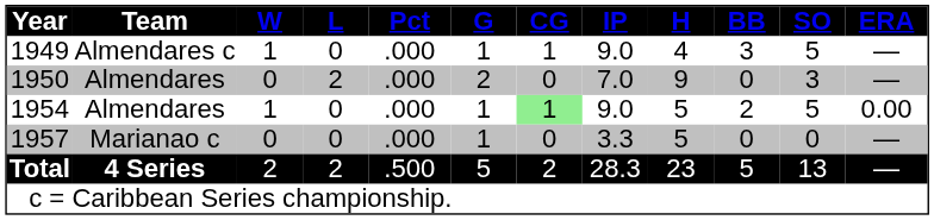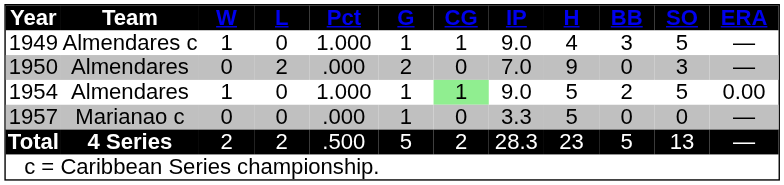 <table cellspacing="0" cellpadding="0" align="center" style="border: 1px black solid;">
 <tr style="background-color:black; color:white; text-align:center;">
 <td width="40"><strong>Year</strong></td>
 <td width="100"><strong>Team</strong></td>
 <td width="40"><strong><span><a href='#'>W</a></span></strong></td>
 <td width="40"><strong><span><a href='#'>L</a></span></strong></td>
 <td width="50"><strong><span><a href='#'>Pct</a></span></strong></td>
 <td width="40"><strong><span><a href='#'>G</a></span></strong></td>
 <td width="40"><strong><span><a href='#'>CG</a></span></strong></td>
 <td width="40"><strong><span><a href='#'>IP</a></span></strong></td>
 <td width="40"><strong><span><a href='#'>H</a></span></strong></td>
 <td width="40"><strong><span><a href='#'>BB</a></span></strong></td>
 <td width="40"><strong><span><a href='#'>SO</a></span></strong></td>
 <td width="50"><strong><span><a href='#'>ERA</a></span></strong></td>
 </tr>
 <tr style="text-align:center;">
 <td>1949</td>
 <td>Almendares <span>c</span></td>
 <td>1</td>
 <td>0</td>
-<td>.000</td>
+<td>1.000</td>
 <td>1</td>
 <td>1</td>
 <td>9.0</td>
 <td>4</td>
 <td>3</td>
 <td>5</td>
 <td>—</td>
 </tr>
 <tr style="background-color:silver; text-align:center;">
 <td>1950</td>
 <td>Almendares</td>
 <td>0</td>
 <td>2</td>
 <td>.000</td>
 <td>2</td>
 <td>0</td>
 <td>7.0</td>
 <td>9</td>
 <td>0</td>
 <td>3</td>
 <td>—</td>
 </tr>
 <tr style="text-align:center;">
 <td>1954</td>
 <td>Almendares</td>
 <td>1</td>
 <td>0</td>
-<td>.000</td>
+<td>1.000</td>
 <td>1</td>
 <td style="background: lightgreen;">1</td>
 <td>9.0</td>
 <td>5</td>
 <td>2</td>
 <td>5</td>
 <td>0.00</td>
 </tr>
 <tr style="background-color:silver; text-align:center;">
 <td>1957</td>
 <td>Marianao <span>c</span></td>
 <td>0</td>
 <td>0</td>
 <td>.000</td>
 <td>1</td>
 <td>0</td>
 <td>3.3</td>
 <td>5</td>
 <td>0</td>
 <td>0</td>
 <td>—</td>
 </tr>
 <tr style="background-color:black; color:white; text-align:center;">
 <td><strong>Total</strong></td>
 <td><strong>4 Series</strong></td>
 <td>2</td>
 <td>2</td>
 <td>.500</td>
 <td>5</td>
 <td>2</td>
 <td>28.3</td>
 <td>23</td>
 <td>5</td>
 <td>13</td>
 <td>—</td>
 </tr>
 <tr>
 <td colspan="12">   <span>c</span> = Caribbean Series championship.</td>
 </tr>
 <tr>
 </tr>
 </table>
